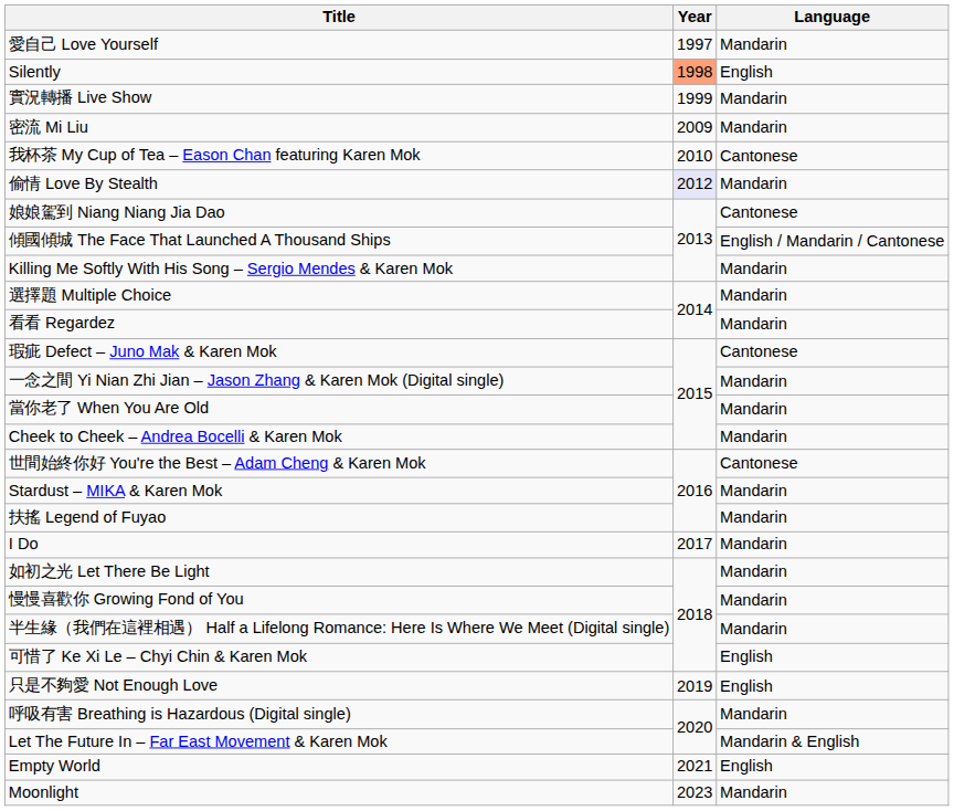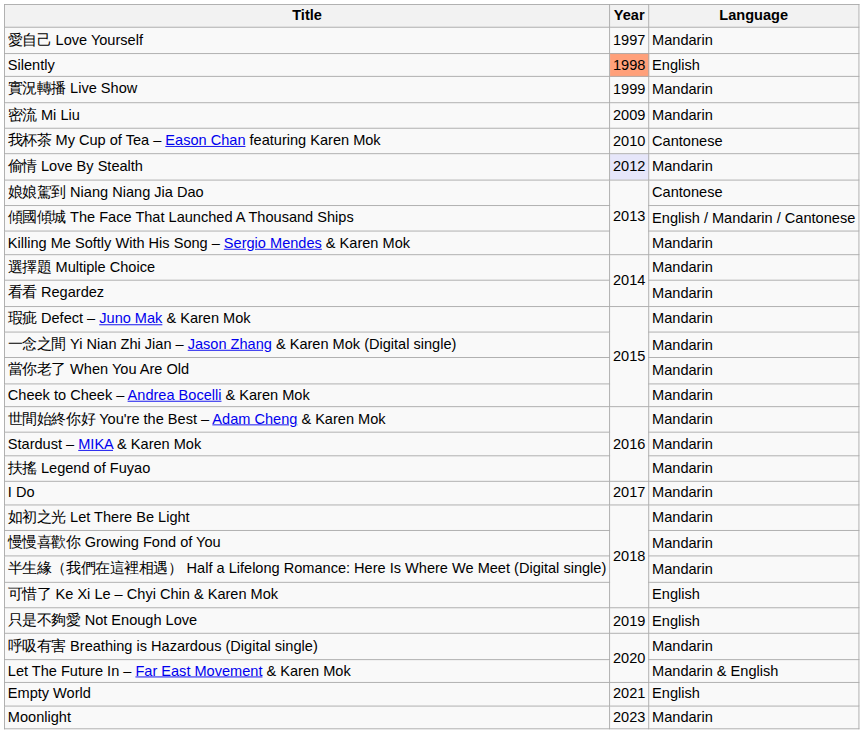 <table class="wikitable">
 <tr>
 <th>Title</th>
 <th>Year</th>
 <th>Language</th>
 </tr>
 <tr>
 <td>愛自己 Love Yourself</td>
 <td>1997</td>
 <td>Mandarin</td>
 </tr>
 <tr>
 <td>Silently</td>
 <td style="background: lightsalmon;">1998</td>
 <td>English</td>
 </tr>
 <tr>
 <td>實況轉播 Live Show</td>
 <td>1999</td>
 <td>Mandarin</td>
 </tr>
 <tr>
 <td>密流 Mi Liu</td>
 <td>2009</td>
 <td>Mandarin</td>
 </tr>
 <tr>
 <td>我杯茶 My Cup of Tea  – <a href='#'>Eason Chan</a> featuring Karen Mok</td>
 <td>2010</td>
 <td>Cantonese</td>
 </tr>
 <tr>
 <td>偷情 Love By Stealth</td>
 <td style="background: lavender;">2012</td>
 <td>Mandarin</td>
 </tr>
 <tr>
 <td>娘娘駕到 Niang Niang Jia Dao</td>
 <td rowspan="3">2013</td>
 <td>Cantonese</td>
 </tr>
 <tr>
 <td>傾國傾城 The Face That Launched A Thousand Ships</td>
 <td>English / Mandarin / Cantonese</td>
 </tr>
 <tr>
 <td>Killing Me Softly With His Song – <a href='#'>Sergio Mendes</a> & Karen Mok</td>
 <td>Mandarin</td>
 </tr>
 <tr>
 <td>選擇題 Multiple Choice</td>
 <td rowspan="2">2014</td>
 <td>Mandarin</td>
 </tr>
 <tr>
 <td>看看 Regardez</td>
 <td>Mandarin</td>
 </tr>
 <tr>
 <td>瑕疵 Defect – <a href='#'>Juno Mak</a> & Karen Mok</td>
 <td rowspan="4">2015</td>
-<td>Cantonese</td>
+<td>Mandarin</td>
 </tr>
 <tr>
 <td>一念之間 Yi Nian Zhi Jian – <a href='#'>Jason Zhang</a> & Karen Mok (Digital single)</td>
 <td>Mandarin</td>
 </tr>
 <tr>
 <td>當你老了 When You Are Old</td>
 <td>Mandarin</td>
 </tr>
 <tr>
 <td>Cheek to Cheek – <a href='#'>Andrea Bocelli</a> & Karen Mok</td>
 <td>Mandarin</td>
 </tr>
 <tr>
 <td>世間始終你好 You're the Best – <a href='#'>Adam Cheng</a> & Karen Mok</td>
 <td rowspan="3">2016</td>
-<td>Cantonese</td>
+<td>Mandarin</td>
 </tr>
 <tr>
 <td>Stardust – <a href='#'>MIKA</a> & Karen Mok</td>
 <td>Mandarin</td>
 </tr>
 <tr>
 <td>扶搖 Legend of Fuyao</td>
 <td>Mandarin</td>
 </tr>
 <tr>
 <td>I Do</td>
 <td>2017</td>
 <td>Mandarin</td>
 </tr>
 <tr>
 <td>如初之光 Let There Be Light</td>
 <td rowspan="4">2018</td>
 <td>Mandarin</td>
 </tr>
 <tr>
 <td>慢慢喜歡你 Growing Fond of You</td>
 <td>Mandarin</td>
 </tr>
 <tr>
 <td>半生緣（我們在這裡相遇） Half a Lifelong Romance: Here Is Where We Meet (Digital single)</td>
 <td>Mandarin</td>
 </tr>
 <tr>
 <td>可惜了 Ke Xi Le – Chyi Chin & Karen Mok</td>
 <td>English</td>
 </tr>
 <tr>
 <td>只是不夠愛 Not Enough Love</td>
 <td>2019</td>
 <td>English</td>
 </tr>
 <tr>
 <td>呼吸有害 Breathing is Hazardous (Digital single)</td>
 <td rowspan="2">2020</td>
 <td>Mandarin</td>
 </tr>
 <tr>
 <td>Let The Future In – <a href='#'>Far East Movement</a> & Karen Mok</td>
 <td>Mandarin & English</td>
 </tr>
 <tr>
 <td> Empty World</td>
 <td>2021</td>
 <td>English</td>
 </tr>
 <tr>
 <td> Moonlight</td>
 <td>2023</td>
 <td>Mandarin</td>
 </tr>
 </table>
